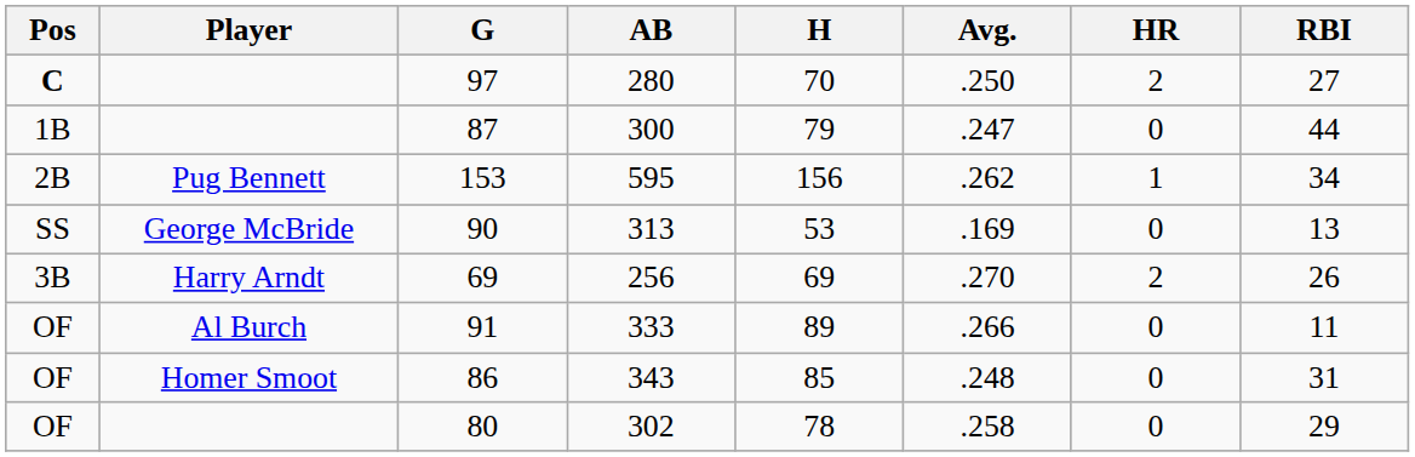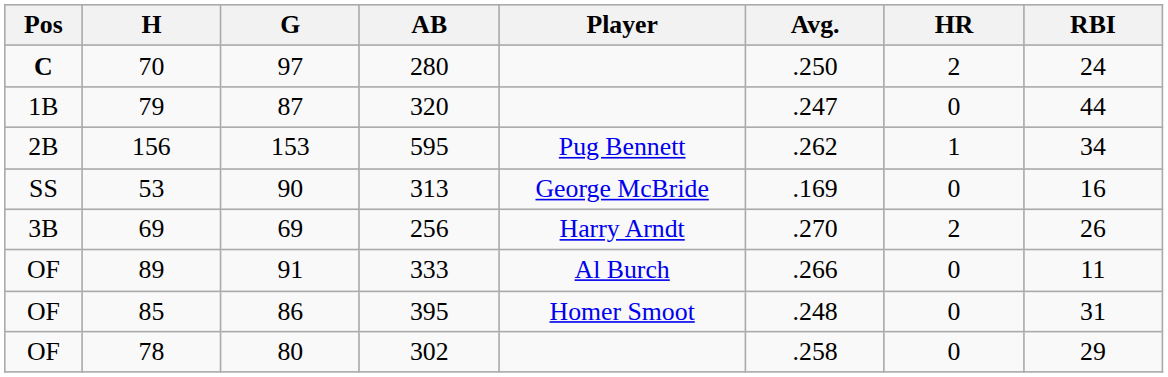 <table class="wikitable sortable">
 <tr>
 <th bgcolor="#DDDDFF" width="5%">Pos</th>
-<th bgcolor="#DDDDFF" width="16%">Player</th>
+<th bgcolor="#DDDDFF" width="9%">H</th>
 <th bgcolor="#DDDDFF" width="9%">G</th>
 <th bgcolor="#DDDDFF" width="9%">AB</th>
-<th bgcolor="#DDDDFF" width="9%">H</th>
+<th bgcolor="#DDDDFF" width="16%">Player</th>
 <th bgcolor="#DDDDFF" width="9%">Avg.</th>
 <th bgcolor="#DDDDFF" width="9%">HR</th>
 <th bgcolor="#DDDDFF" width="9%">RBI</th>
 </tr>
 <tr align="center">
 <td><strong>C</strong></td>
-<td></td>
+<td>70</td>
 <td>97</td>
 <td>280</td>
-<td>70</td>
+<td></td>
 <td>.250</td>
 <td>2</td>
-<td>27</td>
+<td>24</td>
 </tr>
 <tr align="center">
 <td>1B</td>
+<td>79</td>
+<td>87</td>
+<td>320</td>
 <td></td>
-<td>87</td>
-<td>300</td>
-<td>79</td>
 <td>.247</td>
 <td>0</td>
 <td>44</td>
 </tr>
 <tr align="center">
 <td>2B</td>
-<td><a href='#'>Pug Bennett</a></td>
+<td>156</td>
 <td>153</td>
 <td>595</td>
-<td>156</td>
+<td><a href='#'>Pug Bennett</a></td>
 <td>.262</td>
 <td>1</td>
 <td>34</td>
 </tr>
 <tr align=center>
 <td>SS</td>
-<td><a href='#'>George McBride</a></td>
+<td>53</td>
 <td>90</td>
 <td>313</td>
-<td>53</td>
+<td><a href='#'>George McBride</a></td>
 <td>.169</td>
 <td>0</td>
-<td>13</td>
+<td>16</td>
 </tr>
 <tr align=center>
 <td>3B</td>
-<td><a href='#'>Harry Arndt</a></td>
+<td>69</td>
 <td>69</td>
 <td>256</td>
-<td>69</td>
+<td><a href='#'>Harry Arndt</a></td>
 <td>.270</td>
 <td>2</td>
 <td>26</td>
 </tr>
 <tr align=center>
 <td>OF</td>
-<td><a href='#'>Al Burch</a></td>
+<td>89</td>
 <td>91</td>
 <td>333</td>
-<td>89</td>
+<td><a href='#'>Al Burch</a></td>
 <td>.266</td>
 <td>0</td>
 <td>11</td>
 </tr>
 <tr align=center>
 <td>OF</td>
+<td>85</td>
+<td>86</td>
+<td>395</td>
 <td><a href='#'>Homer Smoot</a></td>
-<td>86</td>
-<td>343</td>
-<td>85</td>
 <td>.248</td>
 <td>0</td>
 <td>31</td>
 </tr>
 <tr align=center>
 <td>OF</td>
-<td></td>
+<td>78</td>
 <td>80</td>
 <td>302</td>
-<td>78</td>
+<td></td>
 <td>.258</td>
 <td>0</td>
 <td>29</td>
 </tr>
 </table>
